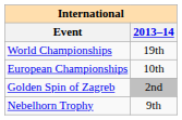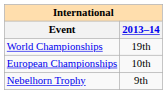 <table class="wikitable" style="text-align:center">
 <tr>
 <th style="background-color: #ffdead; " colspan=2 align=center>International</th>
 </tr>
 <tr>
 <th>Event</th>
 <th><a href='#'>2013–14</a></th>
 </tr>
 <tr>
 <td align=left><a href='#'>World Championships</a></td>
 <td>19th</td>
 </tr>
 <tr>
 <td align=left><a href='#'>European Championships</a></td>
 <td>10th</td>
 </tr>
 <tr>
-<td align=left><a href='#'>Golden Spin of Zagreb</a></td>
-<td bgcolor=silver>2nd</td>
-</tr>
-<tr>
 <td align=left><a href='#'>Nebelhorn Trophy</a></td>
 <td>9th</td>
 </tr>
 </table>
